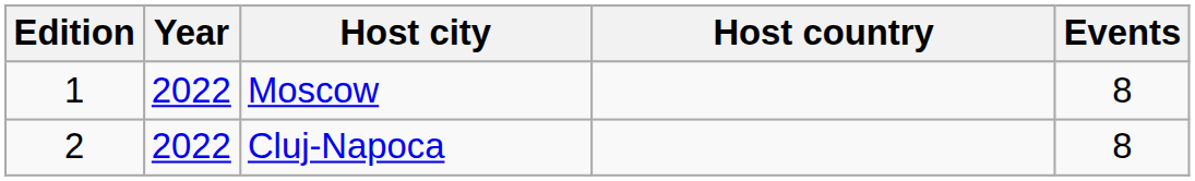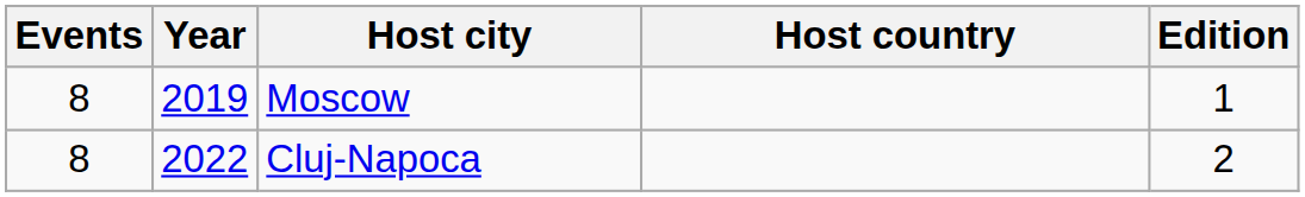 <table class="wikitable" style="font-size:100%">
 <tr>
-<th width=30>Edition</th>
+<th width=30>Events</th>
 <th width=30>Year</th>
 <th width=150>Host city</th>
 <th width=200>Host country</th>
-<th width=30>Events</th>
+<th width=30>Edition</th>
 </tr>
 <tr>
-<td align=center>1</td>
-<td><a href='#'>2022</a></td>
+<td align=center>8</td>
+<td><a href='#'>2019</a></td>
 <td><a href='#'>Moscow</a></td>
 <td></td>
-<td align=center>8</td>
+<td align=center>1</td>
 </tr>
 <tr>
-<td align=center>2</td>
+<td align=center>8</td>
 <td><a href='#'>2022</a></td>
 <td><a href='#'>Cluj-Napoca</a></td>
 <td></td>
-<td align=center>8</td>
+<td align=center>2</td>
 </tr>
 </table>
